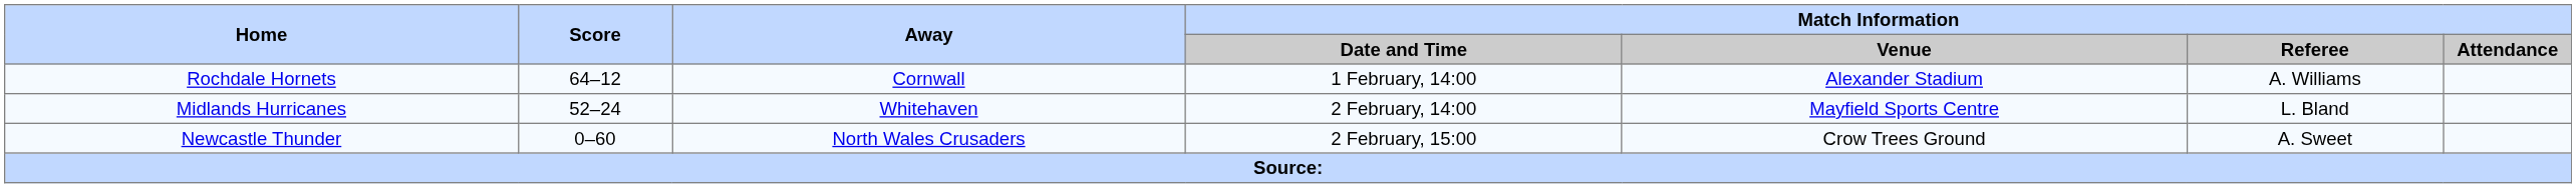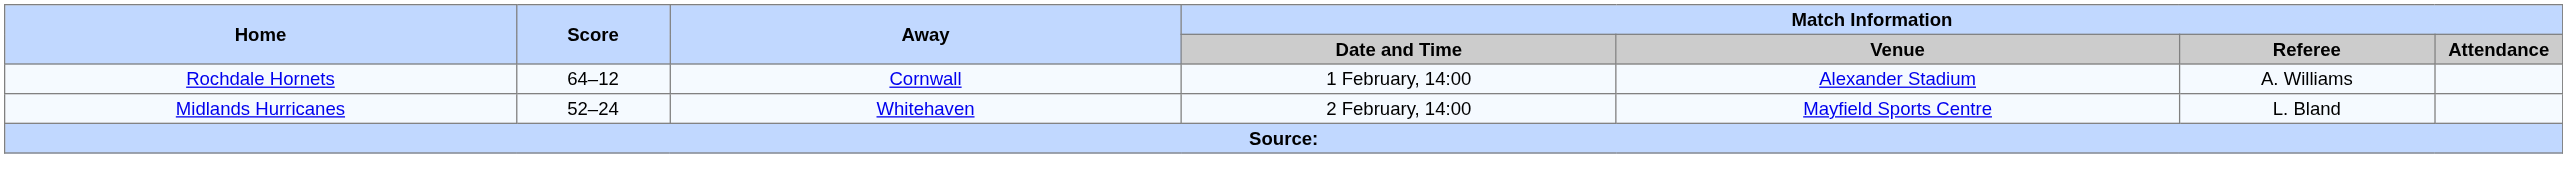 <table border=1 style="border-collapse:collapse; font-size:90%; text-align:center;" cellpadding=3 cellspacing=0 width=100%>
 <tr bgcolor=#C1D8FF>
 <th scope="col" rowspan=2  width=20%>Home</th>
 <th scope="col" rowspan=2  width=6%>Score</th>
 <th scope="col" rowspan=2  width=20%>Away</th>
 <th colspan=4>Match Information</th>
 </tr>
 <tr bgcolor=#CCCCCC>
 <th scope="col" width=17%>Date and Time</th>
 <th scope="col" width=22%>Venue</th>
 <th scope="col" width=10%>Referee</th>
 <th scope="col" width=7%>Attendance</th>
 </tr>
 <tr bgcolor=#F5FAFF>
 <td> <a href='#'>Rochdale Hornets</a></td>
 <td>64–12</td>
 <td> <a href='#'>Cornwall</a></td>
 <td>1 February, 14:00</td>
 <td><a href='#'>Alexander Stadium</a></td>
 <td>A. Williams</td>
 <td></td>
 </tr>
 <tr bgcolor=#F5FAFF>
 <td> <a href='#'>Midlands Hurricanes</a></td>
 <td>52–24</td>
 <td> <a href='#'>Whitehaven</a></td>
 <td>2 February, 14:00</td>
 <td><a href='#'>Mayfield Sports Centre</a></td>
 <td>L. Bland</td>
 <td></td>
 </tr>
-<tr bgcolor=#F5FAFF>
-<td> <a href='#'>Newcastle Thunder</a></td>
-<td>0–60</td>
-<td> <a href='#'>North Wales Crusaders</a></td>
-<td>2 February, 15:00</td>
-<td>Crow Trees Ground</td>
-<td>A. Sweet</td>
-<td></td>
-</tr>
 <tr style="background:#c1d8ff;">
 <th colspan=7>Source:</th>
 </tr>
 </table>
